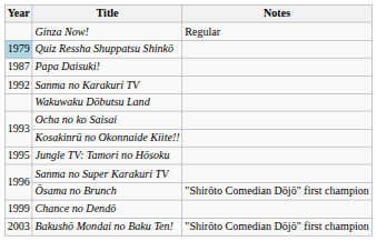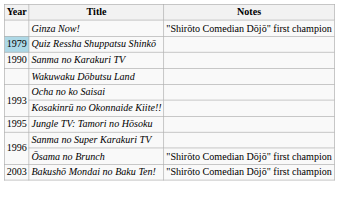 <table class="wikitable">
 <tr>
 <th>Year</th>
 <th>Title</th>
 <th>Notes</th>
 </tr>
 <tr>
 <td></td>
 <td><em>Ginza Now!</em></td>
-<td>Regular</td>
+<td>"Shirōto Comedian Dōjō" first champion</td>
 </tr>
 <tr>
 <td style="background: lightblue;">1979</td>
 <td><em>Quiz Ressha Shuppatsu Shinkō</em></td>
 <td></td>
 </tr>
 <tr>
-<td>1987</td>
-<td><em>Papa Daisuki!</em></td>
-<td></td>
-</tr>
-<tr>
-<td>1992</td>
+<td>1990</td>
 <td><em>Sanma no Karakuri TV</em></td>
 <td></td>
 </tr>
 <tr>
 <td></td>
 <td><em>Wakuwaku Dōbutsu Land</em></td>
 <td></td>
 </tr>
 <tr>
 <td rowspan="2">1993</td>
 <td><em>Ocha no ko Saisai</em></td>
 <td></td>
 </tr>
 <tr>
 <td><em>Kosakinrū no Okonnaide Kiite!!</em></td>
 <td></td>
 </tr>
 <tr>
 <td>1995</td>
 <td><em>Jungle TV: Tamori no Hōsoku</em></td>
 <td></td>
 </tr>
 <tr>
 <td rowspan="2">1996</td>
 <td><em>Sanma no Super Karakuri TV</em></td>
 <td></td>
 </tr>
 <tr>
 <td><em>Ōsama no Brunch</em></td>
 <td>"Shirōto Comedian Dōjō" first champion</td>
 </tr>
 <tr>
-<td>1999</td>
-<td><em>Chance no Dendō</em></td>
-<td></td>
-</tr>
-<tr>
 <td>2003</td>
 <td><em>Bakushō Mondai no Baku Ten!</em></td>
 <td>"Shirōto Comedian Dōjō" first champion</td>
 </tr>
 </table>
